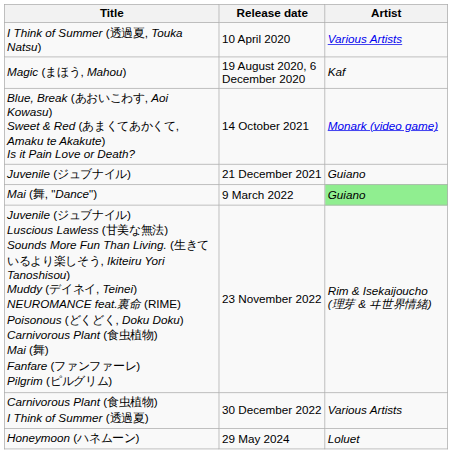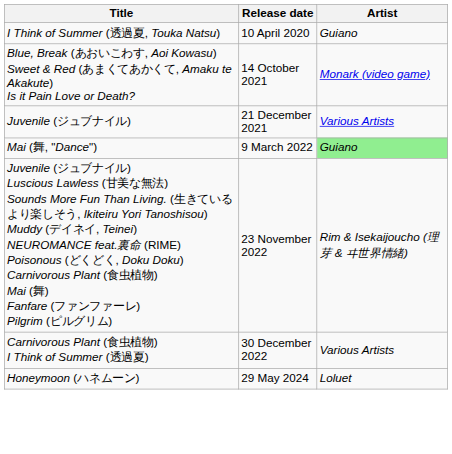 <table class="wikitable plainrowheaders">
 <tr>
 <th scope="col">Title</th>
 <th scope="col">Release date</th>
 <th scope="col">Artist</th>
 </tr>
 <tr>
 <td><em>I Think of Summer</em> (透過夏, <em>Touka Natsu</em>)</td>
 <td>10 April 2020</td>
-<td><em><a href='#'>Various Artists</a></em></td>
-</tr>
-<tr>
-<td><em>Magic</em> (まほう, <em>Mahou</em>)</td>
-<td>19 August 2020, 6 December 2020</td>
-<td><em>Kaf</em></td>
+<td><em>Guiano</em></td>
 </tr>
 <tr>
 <td><em>Blue, Break</em> (あおいこわす, <em>Aoi Kowasu</em>)<br><em>Sweet & Red</em> (あまくてあかくて, <em>Amaku te Akakute</em>)<br><em>Is it Pain Love or Death?</em></td>
 <td>14 October 2021</td>
 <td><em><a href='#'>Monark (video game)</a></em></td>
 </tr>
 <tr>
 <td><em>Juvenile</em> (ジュブナイル)</td>
 <td>21 December 2021</td>
-<td><em>Guiano</em></td>
+<td><em><a href='#'>Various Artists</a></em></td>
 </tr>
 <tr>
 <td><em>Mai</em> (舞, "<em>Dance</em>")</td>
 <td>9 March 2022</td>
 <td style="background: lightgreen;"><em>Guiano</em></td>
 </tr>
 <tr>
 <td><em>Juvenile</em> (ジュブナイル)<br><em>Luscious Lawless</em> (甘美な無法)<br><em>Sounds More Fun Than Living.</em> (生きているより楽しそう, <em>Ikiteiru Yori Tanoshisou</em>)<br><em>Muddy</em> (デイネイ, <em>Teinei</em>)<br><em>NEUROMANCE feat.裏命</em> (RIME)<br><em>Poisonous</em> (どくどく, <em>Doku Doku</em>)<br><em>Carnivorous Plant</em> (食虫植物)<br><em>Mai</em> (舞)<br><em>Fanfare</em> (ファンファーレ)<br><em>Pilgrim</em> (ピルグリム)</td>
 <td>23 November 2022</td>
 <td><em>Rim & Isekaijoucho (理芽 & ヰ世界情緒)</em></td>
 </tr>
 <tr>
 <td><em>Carnivorous Plant</em> (食虫植物)<br><em>I Think of Summer</em> (透過夏)</td>
 <td>30 December 2022</td>
 <td><em>Various Artists</em></td>
 </tr>
 <tr>
 <td><em>Honeymoon</em> (ハネムーン)</td>
 <td>29 May 2024</td>
 <td><em>Loluet</em></td>
 </tr>
 </table>
